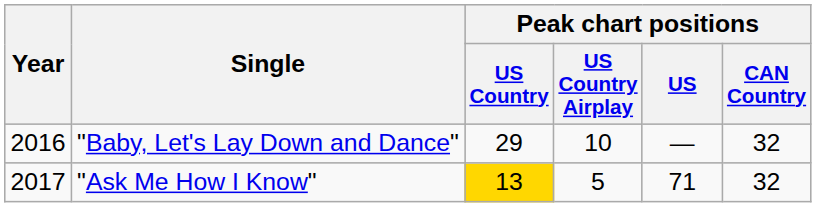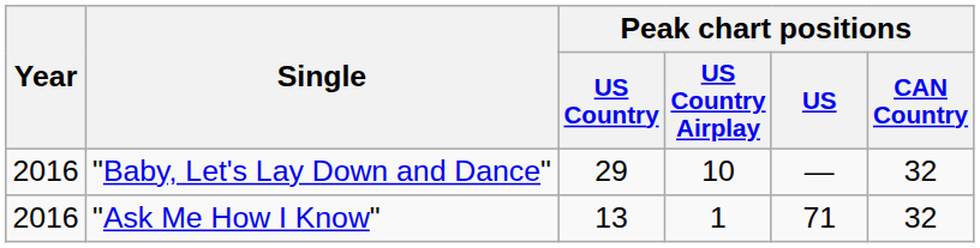 <table class="wikitable" style="text-align:center;">
 <tr>
 <th rowspan="2">Year</th>
 <th rowspan="2">Single</th>
 <th colspan="4">Peak chart positions</th>
 </tr>
 <tr style="font-size:smaller;">
 <th width="45"><a href='#'>US Country</a><br></th>
 <th width="45"><a href='#'>US Country Airplay</a></th>
 <th width="45"><a href='#'>US</a><br></th>
 <th width="45"><a href='#'>CAN Country</a></th>
 </tr>
 <tr>
 <td>2016</td>
 <td align="left">"<a href='#'>Baby, Let's Lay Down and Dance</a>"</td>
 <td>29</td>
 <td>10</td>
 <td>—</td>
 <td>32</td>
 </tr>
 <tr>
-<td>2017</td>
+<td>2016</td>
 <td align="left">"<a href='#'>Ask Me How I Know</a>"</td>
-<td style="background: gold;">13</td>
-<td>5</td>
+<td>13</td>
+<td>1</td>
 <td>71</td>
 <td>32</td>
 </tr>
 </table>
